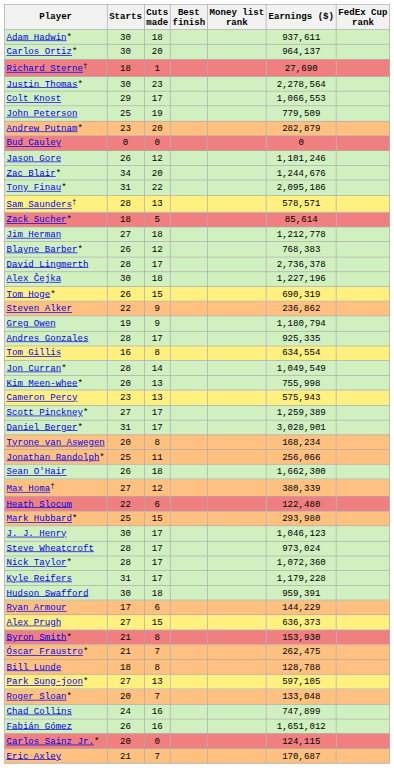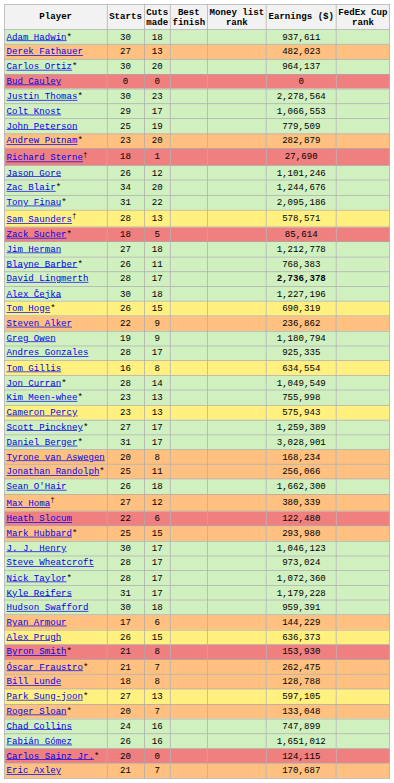 <table class="wikitable sortable" style="text-align:center">
 <tr>
 <th>Player</th>
 <th>Starts</th>
 <th>Cuts<br>made</th>
 <th>Best<br>finish</th>
 <th>Money list<br>rank</th>
 <th>Earnings ($)</th>
 <th>FedEx Cup<br>rank</th>
 </tr>
 <tr style="background:#D0F0C0;">
 <td align=left> <a href='#'>Adam Hadwin</a>*</td>
 <td>30</td>
 <td>18</td>
 <td></td>
 <td></td>
 <td>937,611</td>
 <td></td>
 </tr>
+<tr style="background:#FFC080;">
+<td align=left> <a href='#'>Derek Fathauer</a></td>
+<td>27</td>
+<td>13</td>
+<td></td>
+<td></td>
+<td>482,023</td>
+<td></td>
+</tr>
 <tr style="background:#D0F0C0;">
 <td align=left> <a href='#'>Carlos Ortiz</a>*</td>
 <td>30</td>
 <td>20</td>
 <td></td>
 <td></td>
 <td>964,137</td>
 <td></td>
 </tr>
 <tr style="background:#F08080;">
-<td align=left> <a href='#'>Richard Sterne</a><sup>†</sup></td>
-<td>18</td>
-<td>1</td>
+<td align=left> <a href='#'>Bud Cauley</a></td>
+<td>0</td>
+<td>0</td>
 <td></td>
 <td></td>
-<td>27,690</td>
+<td>0</td>
 <td></td>
 </tr>
 <tr style="background:#D0F0C0;">
 <td align=left> <a href='#'>Justin Thomas</a>*</td>
 <td>30</td>
 <td>23</td>
 <td></td>
 <td></td>
 <td>2,278,564</td>
 <td></td>
 </tr>
 <tr style="background:#D0F0C0;">
 <td align=left> <a href='#'>Colt Knost</a></td>
 <td>29</td>
 <td>17</td>
 <td></td>
 <td></td>
 <td>1,066,553</td>
 <td></td>
 </tr>
 <tr style="background:#D0F0C0;">
 <td align=left> <a href='#'>John Peterson</a></td>
 <td>25</td>
 <td>19</td>
 <td></td>
 <td></td>
 <td>779,509</td>
 <td></td>
 </tr>
 <tr style="background:#FFC080;">
 <td align=left> <a href='#'>Andrew Putnam</a>*</td>
 <td>23</td>
 <td>20</td>
 <td></td>
 <td></td>
 <td>282,879</td>
 <td></td>
 </tr>
 <tr style="background:#F08080;">
-<td align=left> <a href='#'>Bud Cauley</a></td>
-<td>0</td>
-<td>0</td>
+<td align=left> <a href='#'>Richard Sterne</a><sup>†</sup></td>
+<td>18</td>
+<td>1</td>
 <td></td>
 <td></td>
-<td>0</td>
+<td>27,690</td>
 <td></td>
 </tr>
 <tr style="background:#D0F0C0;">
 <td align=left> <a href='#'>Jason Gore</a></td>
 <td>26</td>
 <td>12</td>
 <td></td>
 <td></td>
 <td>1,101,246</td>
 <td></td>
 </tr>
 <tr style="background:#D0F0C0;">
 <td align=left> <a href='#'>Zac Blair</a>*</td>
 <td>34</td>
 <td>20</td>
 <td></td>
 <td></td>
 <td>1,244,676</td>
 <td></td>
 </tr>
 <tr style="background:#D0F0C0;">
 <td align=left> <a href='#'>Tony Finau</a>*</td>
 <td>31</td>
 <td>22</td>
 <td></td>
 <td></td>
 <td>2,095,186</td>
 <td></td>
 </tr>
 <tr style="background:#FFF080;">
 <td align=left> <a href='#'>Sam Saunders</a><sup>†</sup></td>
 <td>28</td>
 <td>13</td>
 <td></td>
 <td></td>
 <td>578,571</td>
 <td></td>
 </tr>
 <tr style="background:#F08080;">
 <td align=left> <a href='#'>Zack Sucher</a>*</td>
 <td>18</td>
 <td>5</td>
 <td></td>
 <td></td>
 <td>85,614</td>
 <td></td>
 </tr>
 <tr style="background:#D0F0C0;">
 <td align=left> <a href='#'>Jim Herman</a></td>
 <td>27</td>
 <td>18</td>
 <td></td>
 <td></td>
 <td>1,212,778</td>
 <td></td>
 </tr>
 <tr style="background:#D0F0C0;">
 <td align=left> <a href='#'>Blayne Barber</a>*</td>
 <td>26</td>
-<td>12</td>
+<td>11</td>
 <td></td>
 <td></td>
 <td>768,383</td>
 <td></td>
 </tr>
 <tr style="background:#D0F0C0;">
 <td align=left> <a href='#'>David Lingmerth</a></td>
 <td>28</td>
 <td>17</td>
 <td></td>
 <td></td>
-<td>2,736,378</td>
+<td><strong>2,736,378</strong></td>
 <td></td>
 </tr>
 <tr style="background:#D0F0C0;">
 <td align=left> <a href='#'>Alex Čejka</a></td>
 <td>30</td>
 <td>18</td>
 <td></td>
 <td></td>
 <td>1,227,196</td>
 <td></td>
 </tr>
 <tr style="background:#FFF080;">
 <td align=left> <a href='#'>Tom Hoge</a>*</td>
 <td>26</td>
 <td>15</td>
 <td></td>
 <td></td>
 <td>690,319</td>
 <td></td>
 </tr>
 <tr style="background:#FFC080;">
 <td align=left> <a href='#'>Steven Alker</a></td>
 <td>22</td>
 <td>9</td>
 <td></td>
 <td></td>
 <td>236,862</td>
 <td></td>
 </tr>
 <tr style="background:#D0F0C0;">
 <td align=left> <a href='#'>Greg Owen</a></td>
 <td>19</td>
 <td>9</td>
 <td></td>
 <td></td>
 <td>1,180,794</td>
 <td></td>
 </tr>
 <tr style="background:#D0F0C0;">
 <td align=left> <a href='#'>Andres Gonzales</a></td>
 <td>28</td>
 <td>17</td>
 <td></td>
 <td></td>
 <td>925,335</td>
 <td></td>
 </tr>
 <tr style="background:#FFF080;">
 <td align=left> <a href='#'>Tom Gillis</a></td>
 <td>16</td>
 <td>8</td>
 <td></td>
 <td></td>
 <td>634,554</td>
 <td></td>
 </tr>
 <tr style="background:#D0F0C0;">
 <td align=left> <a href='#'>Jon Curran</a>*</td>
 <td>28</td>
 <td>14</td>
 <td></td>
 <td></td>
 <td>1,049,549</td>
 <td></td>
 </tr>
 <tr style="background:#D0F0C0;">
 <td align=left> <a href='#'>Kim Meen-whee</a>*</td>
-<td>20</td>
+<td>23</td>
 <td>13</td>
 <td></td>
 <td></td>
 <td>755,998</td>
 <td></td>
 </tr>
 <tr style="background:#FFF080;">
 <td align=left> <a href='#'>Cameron Percy</a></td>
 <td>23</td>
 <td>13</td>
 <td></td>
 <td></td>
 <td>575,943</td>
 <td></td>
 </tr>
 <tr style="background:#D0F0C0;">
 <td align=left> <a href='#'>Scott Pinckney</a>*</td>
 <td>27</td>
 <td>17</td>
 <td></td>
 <td></td>
 <td>1,259,389</td>
 <td></td>
 </tr>
 <tr style="background:#D0F0C0;">
 <td align=left> <a href='#'>Daniel Berger</a>*</td>
 <td>31</td>
 <td>17</td>
 <td></td>
 <td></td>
 <td>3,028,901</td>
 <td></td>
 </tr>
 <tr style="background:#FFC080;">
 <td align=left> <a href='#'>Tyrone van Aswegen</a></td>
 <td>20</td>
 <td>8</td>
 <td></td>
 <td></td>
 <td>168,234</td>
 <td></td>
 </tr>
 <tr style="background:#FFC080;">
 <td align=left> <a href='#'>Jonathan Randolph</a>*</td>
 <td>25</td>
 <td>11</td>
 <td></td>
 <td></td>
 <td>256,066</td>
 <td></td>
 </tr>
 <tr style="background:#D0F0C0;">
 <td align=left> <a href='#'>Sean O'Hair</a></td>
 <td>26</td>
 <td>18</td>
 <td></td>
 <td></td>
 <td>1,662,300</td>
 <td></td>
 </tr>
 <tr style="background:#FFC080;">
 <td align=left> <a href='#'>Max Homa</a><sup>†</sup></td>
 <td>27</td>
 <td>12</td>
 <td></td>
 <td></td>
 <td>380,339</td>
 <td></td>
 </tr>
 <tr style="background:#F08080;">
 <td align=left> <a href='#'>Heath Slocum</a></td>
 <td>22</td>
 <td>6</td>
 <td></td>
 <td></td>
 <td>122,480</td>
 <td></td>
 </tr>
 <tr style="background:#FFC080;">
 <td align=left> <a href='#'>Mark Hubbard</a>*</td>
 <td>25</td>
 <td>15</td>
 <td></td>
 <td></td>
 <td>293,980</td>
 <td></td>
 </tr>
 <tr style="background:#D0F0C0;">
 <td align=left> <a href='#'>J. J. Henry</a></td>
 <td>30</td>
 <td>17</td>
 <td></td>
 <td></td>
 <td>1,046,123</td>
 <td></td>
 </tr>
 <tr style="background:#D0F0C0;">
 <td align=left> <a href='#'>Steve Wheatcroft</a></td>
 <td>28</td>
 <td>17</td>
 <td></td>
 <td></td>
 <td>973,024</td>
 <td></td>
 </tr>
 <tr style="background:#D0F0C0;">
 <td align=left> <a href='#'>Nick Taylor</a>*</td>
 <td>28</td>
 <td>17</td>
 <td></td>
 <td></td>
 <td>1,072,360</td>
 <td></td>
 </tr>
 <tr style="background:#D0F0C0;">
 <td align=left> <a href='#'>Kyle Reifers</a></td>
 <td>31</td>
 <td>17</td>
 <td></td>
 <td></td>
 <td>1,179,228</td>
 <td></td>
 </tr>
 <tr style="background:#D0F0C0;">
 <td align=left> <a href='#'>Hudson Swafford</a></td>
 <td>30</td>
 <td>18</td>
 <td></td>
 <td></td>
 <td>959,391</td>
 <td></td>
 </tr>
 <tr style="background:#FFC080;">
 <td align=left> <a href='#'>Ryan Armour</a></td>
 <td>17</td>
 <td>6</td>
 <td></td>
 <td></td>
 <td>144,229</td>
 <td></td>
 </tr>
 <tr style="background:#FFF080;">
 <td align=left> <a href='#'>Alex Prugh</a></td>
-<td>27</td>
+<td>26</td>
 <td>15</td>
 <td></td>
 <td></td>
 <td>636,373</td>
 <td></td>
 </tr>
 <tr style="background:#F08080;">
 <td align=left> <a href='#'>Byron Smith</a>*</td>
 <td>21</td>
 <td>8</td>
 <td></td>
 <td></td>
 <td>153,930</td>
 <td></td>
 </tr>
 <tr style="background:#FFC080;">
 <td align=left> <a href='#'>Óscar Fraustro</a>*</td>
 <td>21</td>
 <td>7</td>
 <td></td>
 <td></td>
 <td>262,475</td>
 <td></td>
 </tr>
 <tr style="background:#FFC080;">
 <td align=left> <a href='#'>Bill Lunde</a></td>
 <td>18</td>
 <td>8</td>
 <td></td>
 <td></td>
 <td>128,788</td>
 <td></td>
 </tr>
 <tr style="background:#FFF080;">
 <td align=left> <a href='#'>Park Sung-joon</a>*</td>
 <td>27</td>
 <td>13</td>
 <td></td>
 <td></td>
 <td>597,105</td>
 <td></td>
 </tr>
 <tr style="background:#FFC080;">
 <td align=left> <a href='#'>Roger Sloan</a>*</td>
 <td>20</td>
 <td>7</td>
 <td></td>
 <td></td>
 <td>133,048</td>
 <td></td>
 </tr>
 <tr style="background:#D0F0C0;">
 <td align=left> <a href='#'>Chad Collins</a></td>
 <td>24</td>
 <td>16</td>
 <td></td>
 <td></td>
 <td>747,899</td>
 <td></td>
 </tr>
 <tr style="background:#D0F0C0;">
 <td align=left> <a href='#'>Fabián Gómez</a></td>
 <td>26</td>
 <td>16</td>
 <td></td>
 <td></td>
 <td>1,651,012</td>
 <td></td>
 </tr>
 <tr style="background:#F08080;">
 <td align=left> <a href='#'>Carlos Sainz Jr.</a>*</td>
 <td>20</td>
 <td>0</td>
 <td></td>
 <td></td>
 <td>124,115</td>
 <td></td>
 </tr>
 <tr style="background:#FFC080;">
 <td align=left> <a href='#'>Eric Axley</a></td>
 <td>21</td>
 <td>7</td>
 <td></td>
 <td></td>
 <td>170,687</td>
 <td></td>
 </tr>
 </table>
